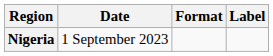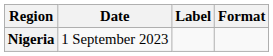 <table class="wikitable plainrowheaders">
 <tr>
 <th scope="col">Region</th>
 <th scope="col">Date</th>
+<th scope="col">Label</th>
 <th scope="col">Format</th>
-<th scope="col">Label</th>
 </tr>
 <tr>
 <th scope="row">Nigeria</th>
 <td>1 September 2023</td>
 <td></td>
 <td></td>
 </tr>
 </table>
